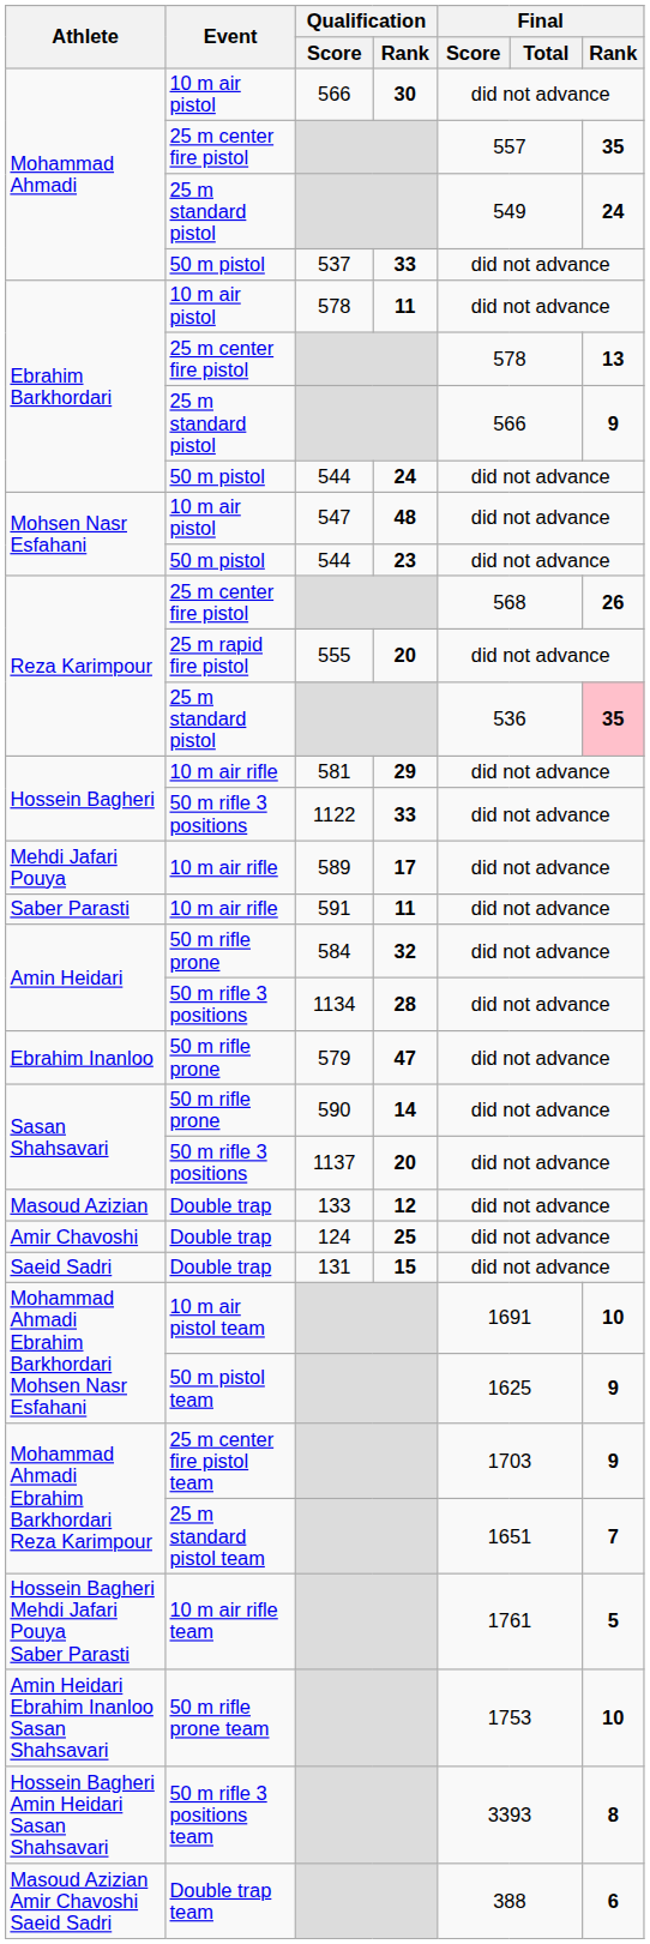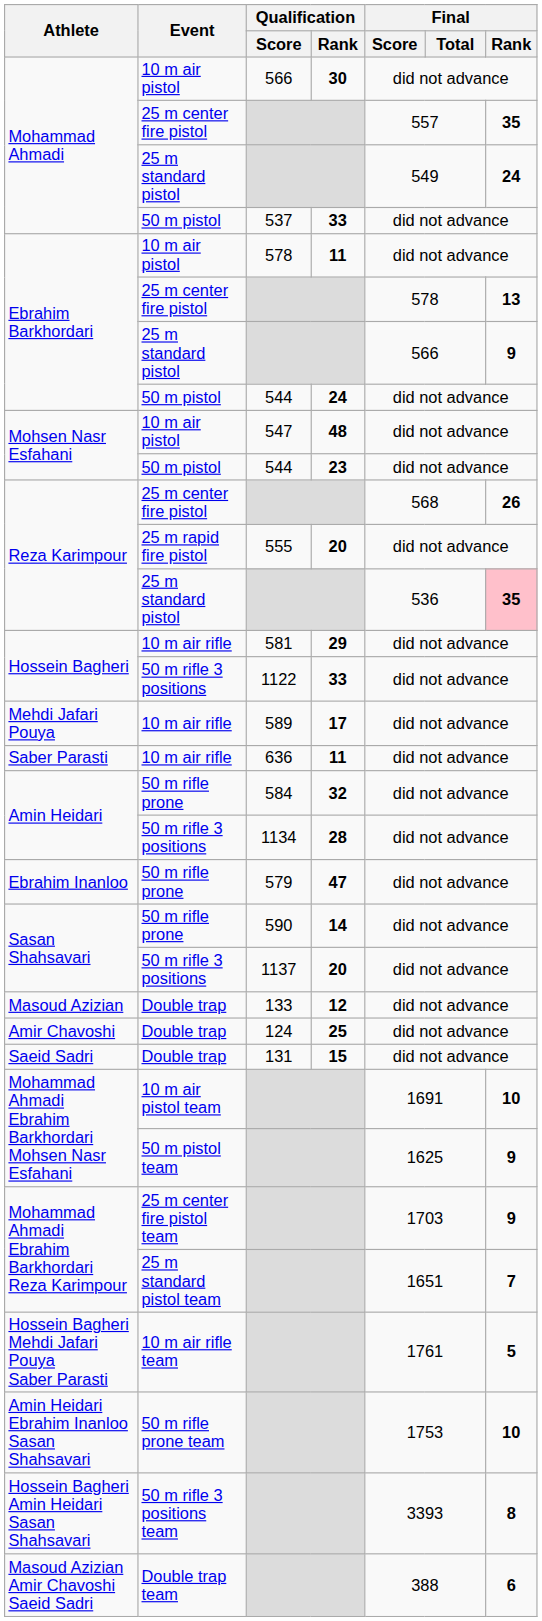 <table class="wikitable" width="75%" style="text-align:center; font-size:90%">
 <tr>
 <th rowspan="2" width="22%">Athlete</th>
 <th rowspan="2" width="18%">Event</th>
 <th colspan="2">Qualification</th>
 <th colspan="3">Final</th>
 </tr>
 <tr>
 <th width="10%">Score</th>
 <th width="5%">Rank</th>
 <th width="10%">Score</th>
 <th width="10%">Total</th>
 <th width="5%">Rank</th>
 </tr>
 <tr>
 <td rowspan=4 align=left><a href='#'>Mohammad Ahmadi</a></td>
 <td align=left><a href='#'>10 m air pistol</a></td>
 <td>566</td>
 <td><strong>30</strong></td>
 <td colspan=3>did not advance</td>
 </tr>
 <tr>
 <td align=left><a href='#'>25 m center fire pistol</a></td>
 <td colspan=2 bgcolor=#DCDCDC></td>
 <td colspan=2>557</td>
 <td><strong>35</strong></td>
 </tr>
 <tr>
 <td align=left><a href='#'>25 m standard pistol</a></td>
 <td colspan=2 bgcolor=#DCDCDC></td>
 <td colspan=2>549</td>
 <td><strong>24</strong></td>
 </tr>
 <tr>
 <td align=left><a href='#'>50 m pistol</a></td>
 <td>537</td>
 <td><strong>33</strong></td>
 <td colspan=3>did not advance</td>
 </tr>
 <tr>
 <td rowspan=4 align=left><a href='#'>Ebrahim Barkhordari</a></td>
 <td align=left><a href='#'>10 m air pistol</a></td>
 <td>578</td>
 <td><strong>11</strong></td>
 <td colspan=3>did not advance</td>
 </tr>
 <tr>
 <td align=left><a href='#'>25 m center fire pistol</a></td>
 <td colspan=2 bgcolor=#DCDCDC></td>
 <td colspan=2>578</td>
 <td><strong>13</strong></td>
 </tr>
 <tr>
 <td align=left><a href='#'>25 m standard pistol</a></td>
 <td colspan=2 bgcolor=#DCDCDC></td>
 <td colspan=2>566</td>
 <td><strong>9</strong></td>
 </tr>
 <tr>
 <td align=left><a href='#'>50 m pistol</a></td>
 <td>544</td>
 <td><strong>24</strong></td>
 <td colspan=3>did not advance</td>
 </tr>
 <tr>
 <td rowspan=2 align=left><a href='#'>Mohsen Nasr Esfahani</a></td>
 <td align=left><a href='#'>10 m air pistol</a></td>
 <td>547</td>
 <td><strong>48</strong></td>
 <td colspan=3>did not advance</td>
 </tr>
 <tr>
 <td align=left><a href='#'>50 m pistol</a></td>
 <td>544</td>
 <td><strong>23</strong></td>
 <td colspan=3>did not advance</td>
 </tr>
 <tr>
 <td rowspan=3 align=left><a href='#'>Reza Karimpour</a></td>
 <td align=left><a href='#'>25 m center fire pistol</a></td>
 <td colspan=2 bgcolor=#DCDCDC></td>
 <td colspan=2>568</td>
 <td><strong>26</strong></td>
 </tr>
 <tr>
 <td align=left><a href='#'>25 m rapid fire pistol</a></td>
 <td>555</td>
 <td><strong>20</strong></td>
 <td colspan=3>did not advance</td>
 </tr>
 <tr>
 <td align=left><a href='#'>25 m standard pistol</a></td>
 <td colspan=2 bgcolor=#DCDCDC></td>
 <td colspan=2>536</td>
 <td style="background: pink;"><strong>35</strong></td>
 </tr>
 <tr>
 <td rowspan=2 align=left><a href='#'>Hossein Bagheri</a></td>
 <td align=left><a href='#'>10 m air rifle</a></td>
 <td>581</td>
 <td><strong>29</strong></td>
 <td colspan=3>did not advance</td>
 </tr>
 <tr>
 <td align=left><a href='#'>50 m rifle 3 positions</a></td>
 <td>1122</td>
 <td><strong>33</strong></td>
 <td colspan=3>did not advance</td>
 </tr>
 <tr>
 <td align=left><a href='#'>Mehdi Jafari Pouya</a></td>
 <td align=left><a href='#'>10 m air rifle</a></td>
 <td>589</td>
 <td><strong>17</strong></td>
 <td colspan=3>did not advance</td>
 </tr>
 <tr>
 <td align=left><a href='#'>Saber Parasti</a></td>
 <td align=left><a href='#'>10 m air rifle</a></td>
-<td>591</td>
+<td>636</td>
 <td><strong>11</strong></td>
 <td colspan=3>did not advance</td>
 </tr>
 <tr>
 <td rowspan=2 align=left><a href='#'>Amin Heidari</a></td>
 <td align=left><a href='#'>50 m rifle prone</a></td>
 <td>584</td>
 <td><strong>32</strong></td>
 <td colspan=3>did not advance</td>
 </tr>
 <tr>
 <td align=left><a href='#'>50 m rifle 3 positions</a></td>
 <td>1134</td>
 <td><strong>28</strong></td>
 <td colspan=3>did not advance</td>
 </tr>
 <tr>
 <td align=left><a href='#'>Ebrahim Inanloo</a></td>
 <td align=left><a href='#'>50 m rifle prone</a></td>
 <td>579</td>
 <td><strong>47</strong></td>
 <td colspan=3>did not advance</td>
 </tr>
 <tr>
 <td rowspan=2 align=left><a href='#'>Sasan Shahsavari</a></td>
 <td align=left><a href='#'>50 m rifle prone</a></td>
 <td>590</td>
 <td><strong>14</strong></td>
 <td colspan=3>did not advance</td>
 </tr>
 <tr>
 <td align=left><a href='#'>50 m rifle 3 positions</a></td>
 <td>1137</td>
 <td><strong>20</strong></td>
 <td colspan=3>did not advance</td>
 </tr>
 <tr>
 <td align=left><a href='#'>Masoud Azizian</a></td>
 <td align=left><a href='#'>Double trap</a></td>
 <td>133</td>
 <td><strong>12</strong></td>
 <td colspan=3>did not advance</td>
 </tr>
 <tr>
 <td align=left><a href='#'>Amir Chavoshi</a></td>
 <td align=left><a href='#'>Double trap</a></td>
 <td>124</td>
 <td><strong>25</strong></td>
 <td colspan=3>did not advance</td>
 </tr>
 <tr>
 <td align=left><a href='#'>Saeid Sadri</a></td>
 <td align=left><a href='#'>Double trap</a></td>
 <td>131</td>
 <td><strong>15</strong></td>
 <td colspan=3>did not advance</td>
 </tr>
 <tr>
 <td rowspan=2 align=left><a href='#'>Mohammad Ahmadi</a><br><a href='#'>Ebrahim Barkhordari</a><br><a href='#'>Mohsen Nasr Esfahani</a></td>
 <td align=left><a href='#'>10 m air pistol team</a></td>
 <td colspan=2 bgcolor=#DCDCDC></td>
 <td colspan=2>1691</td>
 <td><strong>10</strong></td>
 </tr>
 <tr>
 <td align=left><a href='#'>50 m pistol team</a></td>
 <td colspan=2 bgcolor=#DCDCDC></td>
 <td colspan=2>1625</td>
 <td><strong>9</strong></td>
 </tr>
 <tr>
 <td rowspan=2 align=left><a href='#'>Mohammad Ahmadi</a><br><a href='#'>Ebrahim Barkhordari</a><br><a href='#'>Reza Karimpour</a></td>
 <td align=left><a href='#'>25 m center fire pistol team</a></td>
 <td colspan=2 bgcolor=#DCDCDC></td>
 <td colspan=2>1703</td>
 <td><strong>9</strong></td>
 </tr>
 <tr>
 <td align=left><a href='#'>25 m standard pistol team</a></td>
 <td colspan=2 bgcolor=#DCDCDC></td>
 <td colspan=2>1651</td>
 <td><strong>7</strong></td>
 </tr>
 <tr>
 <td align=left><a href='#'>Hossein Bagheri</a><br><a href='#'>Mehdi Jafari Pouya</a><br><a href='#'>Saber Parasti</a></td>
 <td align=left><a href='#'>10 m air rifle team</a></td>
 <td colspan=2 bgcolor=#DCDCDC></td>
 <td colspan=2>1761</td>
 <td><strong>5</strong></td>
 </tr>
 <tr>
 <td align=left><a href='#'>Amin Heidari</a><br><a href='#'>Ebrahim Inanloo</a><br><a href='#'>Sasan Shahsavari</a></td>
 <td align=left><a href='#'>50 m rifle prone team</a></td>
 <td colspan=2 bgcolor=#DCDCDC></td>
 <td colspan=2>1753</td>
 <td><strong>10</strong></td>
 </tr>
 <tr>
 <td align=left><a href='#'>Hossein Bagheri</a><br><a href='#'>Amin Heidari</a><br><a href='#'>Sasan Shahsavari</a></td>
 <td align=left><a href='#'>50 m rifle 3 positions team</a></td>
 <td colspan=2 bgcolor=#DCDCDC></td>
 <td colspan=2>3393</td>
 <td><strong>8</strong></td>
 </tr>
 <tr>
 <td align=left><a href='#'>Masoud Azizian</a><br><a href='#'>Amir Chavoshi</a><br><a href='#'>Saeid Sadri</a></td>
 <td align=left><a href='#'>Double trap team</a></td>
 <td colspan=2 bgcolor=#DCDCDC></td>
 <td colspan=2>388</td>
 <td><strong>6</strong></td>
 </tr>
 </table>
